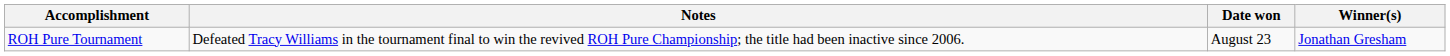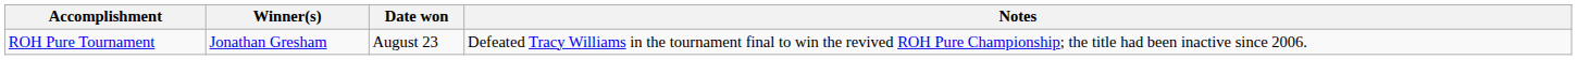 <table class="wikitable" style="width:100%;">
 <tr>
 <th>Accomplishment</th>
+<th>Winner(s)</th>
+<th>Date won</th>
 <th>Notes</th>
-<th>Date won</th>
-<th>Winner(s)</th>
 </tr>
 <tr>
 <td><a href='#'>ROH Pure Tournament</a></td>
+<td><a href='#'>Jonathan Gresham</a></td>
+<td>August 23<br></td>
 <td>Defeated <a href='#'>Tracy Williams</a> in the tournament final to win the revived <a href='#'>ROH Pure Championship</a>; the title had been inactive since 2006.</td>
-<td>August 23<br></td>
-<td><a href='#'>Jonathan Gresham</a></td>
 </tr>
 </table>
